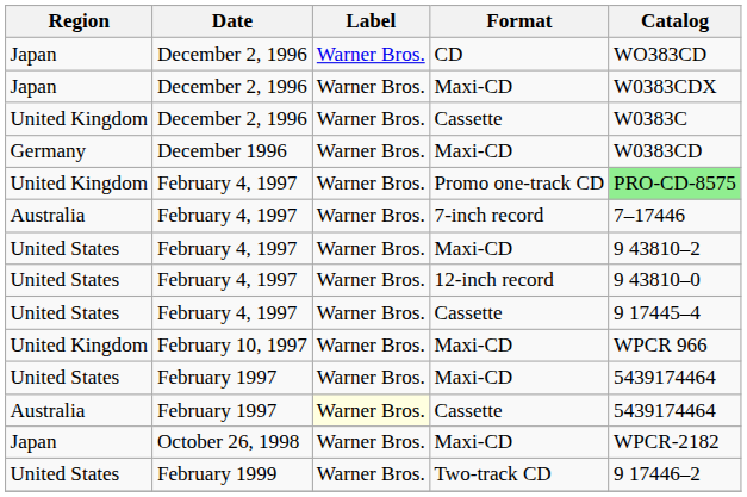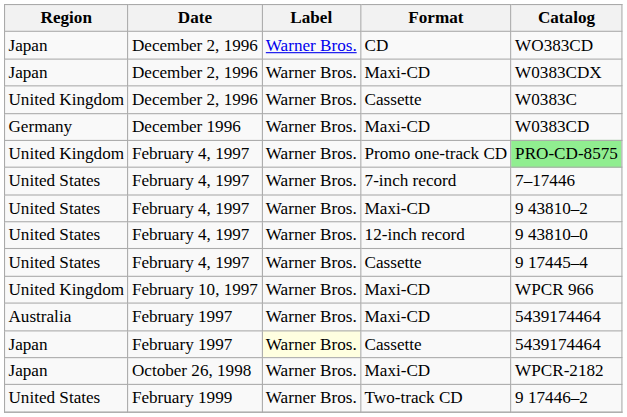 <table class="wikitable">
 <tr>
 <th>Region</th>
 <th>Date</th>
 <th>Label</th>
 <th>Format</th>
 <th>Catalog</th>
 </tr>
 <tr>
 <td>Japan</td>
 <td>December 2, 1996</td>
 <td><a href='#'>Warner Bros.</a></td>
 <td>CD</td>
 <td>WO383CD</td>
 </tr>
 <tr>
 <td>Japan</td>
 <td>December 2, 1996</td>
 <td>Warner Bros.</td>
 <td>Maxi-CD</td>
 <td>W0383CDX</td>
 </tr>
 <tr>
 <td>United Kingdom</td>
 <td>December 2, 1996</td>
 <td>Warner Bros.</td>
 <td>Cassette</td>
 <td>W0383C</td>
 </tr>
 <tr>
 <td>Germany</td>
 <td>December 1996</td>
 <td>Warner Bros.</td>
 <td>Maxi-CD</td>
 <td>W0383CD</td>
 </tr>
 <tr>
 <td>United Kingdom</td>
 <td>February 4, 1997</td>
 <td>Warner Bros.</td>
 <td>Promo one-track CD</td>
 <td style="background: lightgreen;">PRO-CD-8575</td>
 </tr>
 <tr>
-<td>Australia</td>
+<td>United States</td>
 <td>February 4, 1997</td>
 <td>Warner Bros.</td>
 <td>7-inch record</td>
 <td>7‒17446</td>
 </tr>
 <tr>
 <td>United States</td>
 <td>February 4, 1997</td>
 <td>Warner Bros.</td>
 <td>Maxi-CD</td>
 <td>9 43810‒2</td>
 </tr>
 <tr>
 <td>United States</td>
 <td>February 4, 1997</td>
 <td>Warner Bros.</td>
 <td>12-inch record</td>
 <td>9 43810‒0</td>
 </tr>
 <tr>
 <td>United States</td>
 <td>February 4, 1997</td>
 <td>Warner Bros.</td>
 <td>Cassette</td>
 <td>9 17445‒4</td>
 </tr>
 <tr>
 <td>United Kingdom</td>
 <td>February 10, 1997</td>
 <td>Warner Bros.</td>
 <td>Maxi-CD</td>
 <td>WPCR 966</td>
 </tr>
 <tr>
-<td>United States</td>
+<td>Australia</td>
 <td>February 1997</td>
 <td>Warner Bros.</td>
 <td>Maxi-CD</td>
 <td>5439174464</td>
 </tr>
 <tr>
-<td>Australia</td>
+<td>Japan</td>
 <td>February 1997</td>
 <td style="background: lightyellow;">Warner Bros.</td>
 <td>Cassette</td>
 <td>5439174464</td>
 </tr>
 <tr>
 <td>Japan</td>
 <td>October 26, 1998</td>
 <td>Warner Bros.</td>
 <td>Maxi-CD</td>
 <td>WPCR-2182</td>
 </tr>
 <tr>
 <td>United States</td>
 <td>February 1999</td>
 <td>Warner Bros.</td>
 <td>Two-track CD</td>
 <td>9 17446‒2</td>
 </tr>
 <tr>
 </tr>
 </table>
